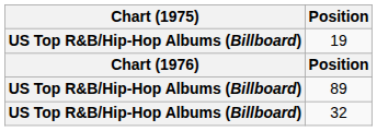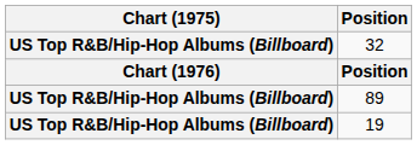 <table class="wikitable plainrowheaders" style="text-align:center">
 <tr>
 <th scope="col">Chart (1975)</th>
 <th scope="col">Position</th>
 </tr>
 <tr>
 <th scope="row">US Top R&B/Hip-Hop Albums (<em>Billboard</em>)</th>
-<td>19</td>
+<td>32</td>
 </tr>
 <tr>
 <th scope="col">Chart (1976)</th>
 <th scope="col">Position</th>
 </tr>
 <tr>
 <th scope="row">US Top R&B/Hip-Hop Albums (<em>Billboard</em>)</th>
 <td>89</td>
 </tr>
 <tr>
 <th scope="row">US Top R&B/Hip-Hop Albums (<em>Billboard</em>)</th>
-<td>32</td>
+<td>19</td>
 </tr>
 </table>
